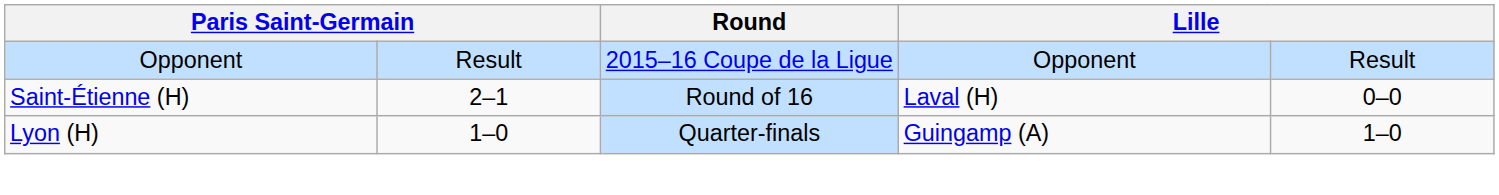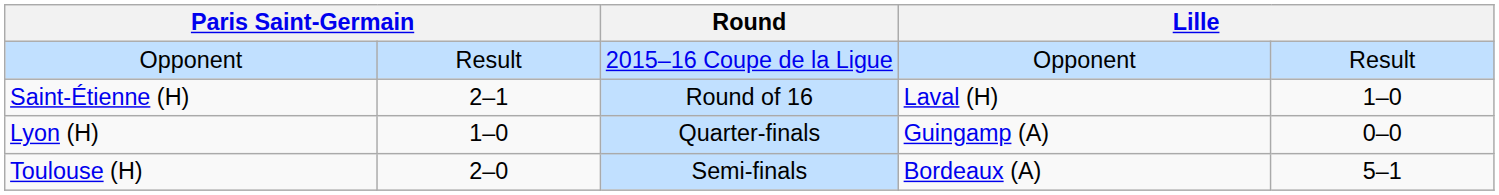 <table class="wikitable" style="text-align:center; white-space:nowrap;">
 <tr>
 <th colspan="2"><a href='#'>Paris Saint-Germain</a></th>
 <th>Round</th>
 <th colspan="2"><a href='#'>Lille</a></th>
 </tr>
 <tr style="background:#C1E0FF;">
 <td style="width:25%;">Opponent</td>
 <td style="width:15%;">Result</td>
 <td><a href='#'>2015–16 Coupe de la Ligue</a></td>
 <td style="width:25%;">Opponent</td>
 <td style="width:15%;">Result</td>
 </tr>
 <tr>
 <td style="text-align:left"><a href='#'>Saint-Étienne</a> (H)</td>
 <td>2–1</td>
 <td style="background:#C1E0FF;">Round of 16</td>
 <td style="text-align:left"><a href='#'>Laval</a> (H)</td>
-<td>0–0  </td>
+<td>1–0</td>
 </tr>
 <tr>
 <td style="text-align:left"><a href='#'>Lyon</a> (H)</td>
 <td>1–0</td>
 <td style="background:#C1E0FF;">Quarter-finals</td>
 <td style="text-align:left"><a href='#'>Guingamp</a> (A)</td>
-<td>1–0</td>
+<td>0–0  </td>
+</tr>
+<tr>
+<td style="text-align:left"><a href='#'>Toulouse</a> (H)</td>
+<td>2–0</td>
+<td style="background:#C1E0FF;">Semi-finals</td>
+<td style="text-align:left"><a href='#'>Bordeaux</a> (A)</td>
+<td>5–1</td>
 </tr>
 </table>
